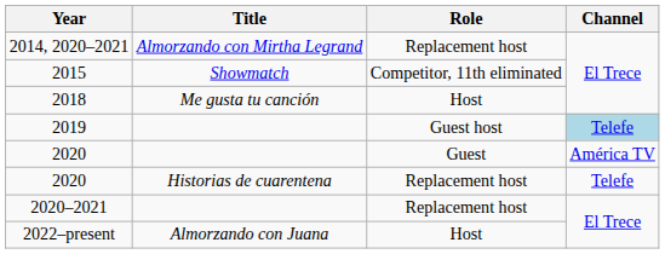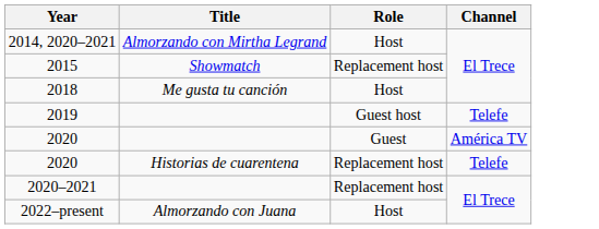 <table class="wikitable plainrowheaders" style="text-align:center;" border="1">
 <tr>
 <th>Year</th>
 <th>Title</th>
 <th>Role</th>
 <th>Channel</th>
 </tr>
 <tr>
 <td>2014, 2020–2021</td>
 <td><em><a href='#'>Almorzando con Mirtha Legrand</a></em></td>
-<td>Replacement host</td>
+<td>Host</td>
 <td rowspan=3><a href='#'>El Trece</a></td>
 </tr>
 <tr>
 <td>2015</td>
 <td><em><a href='#'>Showmatch</a></em></td>
-<td>Competitor, 11th eliminated</td>
+<td>Replacement host</td>
 </tr>
 <tr>
 <td>2018</td>
 <td><em>Me gusta tu canción</em></td>
 <td>Host</td>
 </tr>
 <tr>
 <td>2019</td>
 <td><em></em></td>
 <td>Guest host</td>
-<td style="background: lightblue;"><a href='#'>Telefe</a></td>
+<td><a href='#'>Telefe</a></td>
 </tr>
 <tr>
 <td>2020</td>
 <td><em></em></td>
 <td>Guest</td>
 <td><a href='#'>América TV</a></td>
 </tr>
 <tr>
 <td>2020</td>
 <td><em>Historias de cuarentena</em></td>
 <td>Replacement host</td>
 <td><a href='#'>Telefe</a></td>
 </tr>
 <tr>
 <td>2020–2021</td>
 <td><em></em></td>
 <td>Replacement host</td>
 <td rowspan=2><a href='#'>El Trece</a></td>
 </tr>
 <tr>
 <td>2022–present</td>
 <td><em>Almorzando con Juana</em></td>
 <td>Host</td>
 </tr>
 </table>
